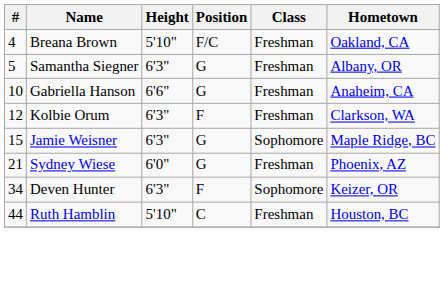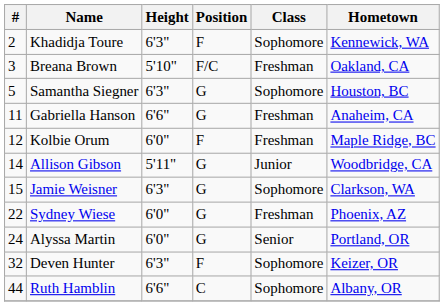 <table class="wikitable" style="font-size: 90%">
 <tr>
 <th>#</th>
 <th>Name</th>
 <th>Height</th>
 <th>Position</th>
 <th>Class</th>
 <th>Hometown</th>
 </tr>
 <tr>
-<td>4</td>
+<td>2</td>
+<td>Khadidja Toure</td>
+<td>6'3"</td>
+<td>F</td>
+<td>Sophomore</td>
+<td><a href='#'>Kennewick, WA</a></td>
+</tr>
+<tr>
+<td>3</td>
 <td>Breana Brown</td>
 <td>5'10"</td>
 <td>F/C</td>
 <td>Freshman</td>
 <td><a href='#'>Oakland, CA</a></td>
 </tr>
 <tr>
 <td>5</td>
 <td>Samantha Siegner</td>
 <td>6'3"</td>
 <td>G</td>
-<td>Freshman</td>
-<td><a href='#'>Albany, OR</a></td>
+<td>Sophomore</td>
+<td><a href='#'>Houston, BC</a></td>
 </tr>
 <tr>
-<td>10</td>
+<td>11</td>
 <td>Gabriella Hanson</td>
 <td>6'6"</td>
 <td>G</td>
 <td>Freshman</td>
 <td><a href='#'>Anaheim, CA</a></td>
 </tr>
 <tr>
 <td>12</td>
 <td>Kolbie Orum</td>
-<td>6'3"</td>
+<td>6'0"</td>
 <td>F</td>
 <td>Freshman</td>
-<td><a href='#'>Clarkson, WA</a></td>
+<td><a href='#'>Maple Ridge, BC</a></td>
+</tr>
+<tr>
+<td>14</td>
+<td><a href='#'>Allison Gibson</a></td>
+<td>5'11"</td>
+<td>G</td>
+<td>Junior</td>
+<td><a href='#'>Woodbridge, CA</a></td>
 </tr>
 <tr>
 <td>15</td>
 <td><a href='#'>Jamie Weisner</a></td>
 <td>6'3"</td>
 <td>G</td>
 <td>Sophomore</td>
-<td><a href='#'>Maple Ridge, BC</a></td>
+<td><a href='#'>Clarkson, WA</a></td>
 </tr>
 <tr>
-<td>21</td>
+<td>22</td>
 <td><a href='#'>Sydney Wiese</a></td>
 <td>6'0"</td>
 <td>G</td>
 <td>Freshman</td>
 <td><a href='#'>Phoenix, AZ</a></td>
 </tr>
 <tr>
-<td>34</td>
+<td>24</td>
+<td>Alyssa Martin</td>
+<td>6'0"</td>
+<td>G</td>
+<td>Senior</td>
+<td><a href='#'>Portland, OR</a></td>
+</tr>
+<tr>
+<td>32</td>
 <td>Deven Hunter</td>
 <td>6'3"</td>
 <td>F</td>
 <td>Sophomore</td>
 <td><a href='#'>Keizer, OR</a></td>
 </tr>
 <tr>
 <td>44</td>
 <td><a href='#'>Ruth Hamblin</a></td>
-<td>5'10"</td>
+<td>6'6"</td>
 <td>C</td>
-<td>Freshman</td>
-<td><a href='#'>Houston, BC</a></td>
+<td>Sophomore</td>
+<td><a href='#'>Albany, OR</a></td>
 </tr>
 <tr>
 </tr>
 </table>
